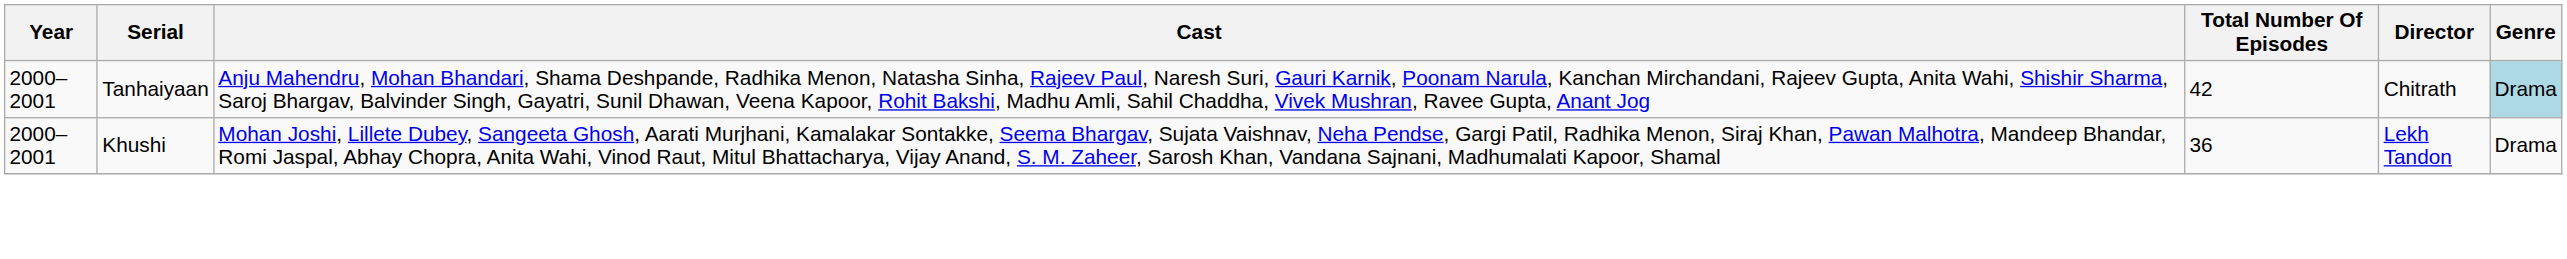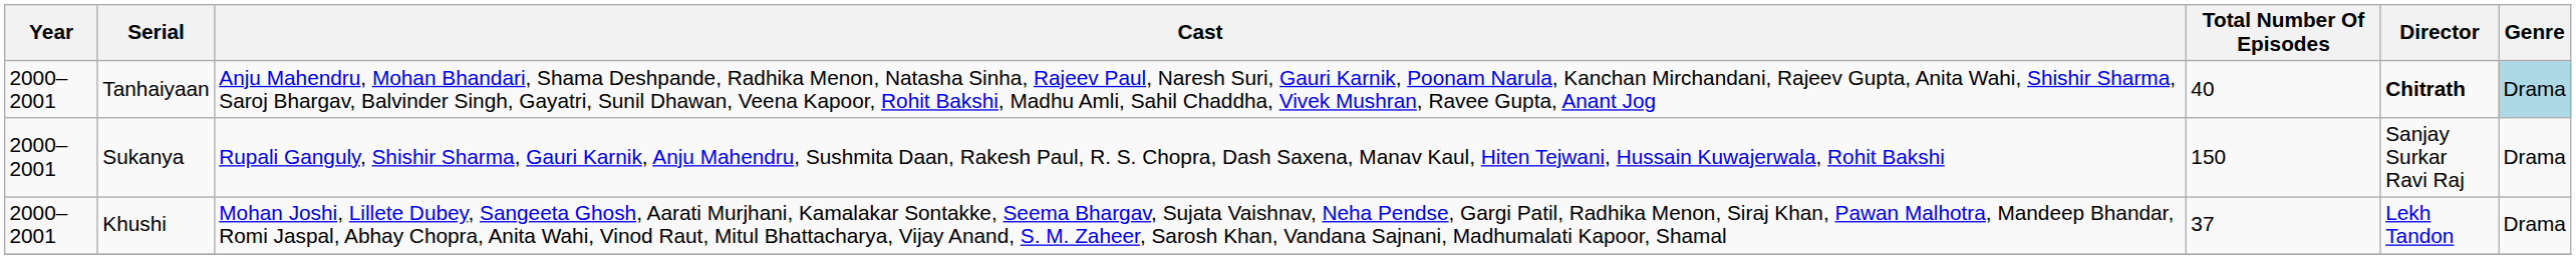 <table class="wikitable sortable">
 <tr>
 <th>Year</th>
 <th>Serial</th>
 <th>Cast</th>
 <th>Total Number Of Episodes</th>
 <th>Director</th>
 <th>Genre</th>
 </tr>
 <tr>
 <td>2000–2001</td>
 <td>Tanhaiyaan</td>
 <td><a href='#'>Anju Mahendru</a>, <a href='#'>Mohan Bhandari</a>, Shama Deshpande, Radhika Menon, Natasha Sinha, <a href='#'>Rajeev Paul</a>, Naresh Suri, <a href='#'>Gauri Karnik</a>, <a href='#'>Poonam Narula</a>, Kanchan Mirchandani, Rajeev Gupta, Anita Wahi, <a href='#'>Shishir Sharma</a>, Saroj Bhargav, Balvinder Singh, Gayatri, Sunil Dhawan, Veena Kapoor, <a href='#'> Rohit Bakshi</a>, Madhu Amli, Sahil Chaddha, <a href='#'>Vivek Mushran</a>, Ravee Gupta, <a href='#'>Anant Jog</a></td>
-<td>42</td>
-<td>Chitrath</td>
+<td>40</td>
+<td><strong>Chitrath</strong></td>
 <td style="background: lightblue;">Drama</td>
+</tr>
+<tr>
+<td>2000–2001</td>
+<td>Sukanya</td>
+<td><a href='#'>Rupali Ganguly</a>, <a href='#'>Shishir Sharma</a>, <a href='#'>Gauri Karnik</a>, <a href='#'>Anju Mahendru</a>, Sushmita Daan, Rakesh Paul, R. S. Chopra, Dash Saxena, Manav Kaul, <a href='#'>Hiten Tejwani</a>, <a href='#'>Hussain Kuwajerwala</a>, <a href='#'> Rohit Bakshi</a></td>
+<td>150</td>
+<td>Sanjay Surkar <br> Ravi Raj</td>
+<td>Drama</td>
 </tr>
 <tr>
 <td>2000–2001</td>
 <td>Khushi</td>
 <td><a href='#'>Mohan Joshi</a>, <a href='#'>Lillete Dubey</a>, <a href='#'>Sangeeta Ghosh</a>, Aarati Murjhani, Kamalakar Sontakke, <a href='#'>Seema Bhargav</a>, Sujata Vaishnav, <a href='#'>Neha Pendse</a>, Gargi Patil, Radhika Menon, Siraj Khan, <a href='#'>Pawan Malhotra</a>, Mandeep Bhandar, Romi Jaspal, Abhay Chopra, Anita Wahi, Vinod Raut, Mitul Bhattacharya, Vijay Anand, <a href='#'>S. M. Zaheer</a>, Sarosh Khan, Vandana Sajnani, Madhumalati Kapoor, Shamal</td>
-<td>36</td>
+<td>37</td>
 <td><a href='#'>Lekh Tandon</a></td>
 <td>Drama</td>
 </tr>
 <tr>
 </tr>
 </table>
